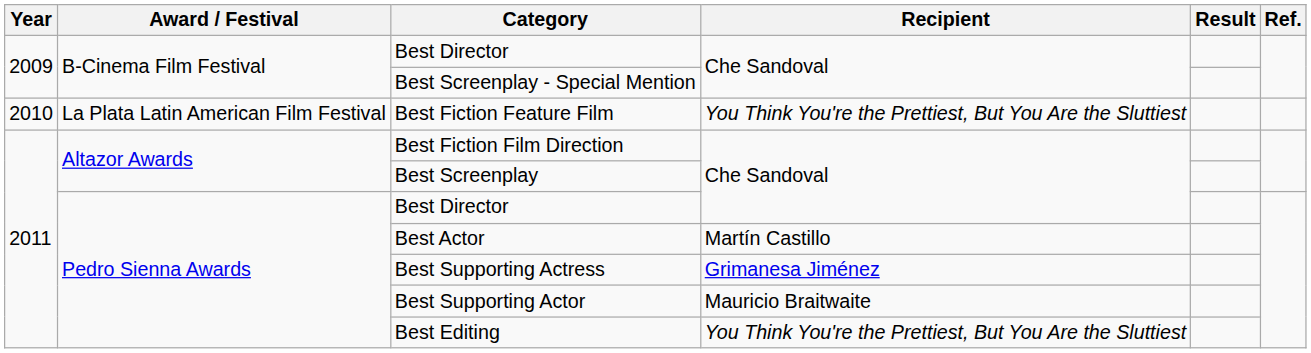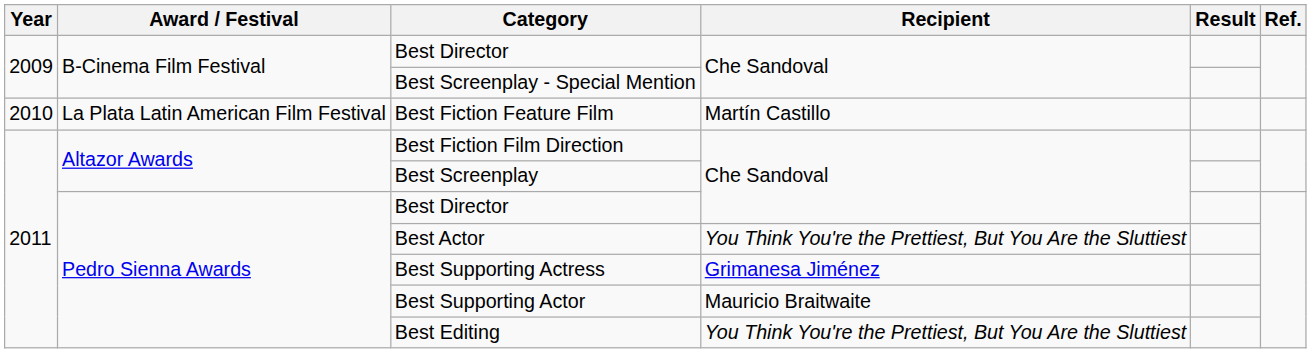 <table class="wikitable">
 <tr>
 <th>Year</th>
 <th>Award / Festival</th>
 <th>Category</th>
 <th>Recipient</th>
 <th>Result</th>
 <th>Ref.</th>
 </tr>
 <tr>
 <td rowspan="2">2009</td>
 <td rowspan="2">B-Cinema Film Festival</td>
 <td>Best Director</td>
 <td rowspan="2">Che Sandoval</td>
 <td></td>
 <td rowspan="2"></td>
 </tr>
 <tr>
 <td>Best Screenplay - Special Mention</td>
 <td></td>
 </tr>
 <tr>
 <td>2010</td>
 <td>La Plata Latin American Film Festival</td>
 <td>Best Fiction Feature Film</td>
-<td><em>You Think You're the Prettiest, But You Are the Sluttiest</em></td>
+<td>Martín Castillo</td>
 <td></td>
 <td></td>
 </tr>
 <tr>
 <td rowspan="7">2011</td>
 <td rowspan="2"><a href='#'>Altazor Awards</a></td>
 <td>Best Fiction Film Direction</td>
 <td rowspan="3">Che Sandoval</td>
 <td></td>
 <td rowspan="2"></td>
 </tr>
 <tr>
 <td>Best Screenplay</td>
 <td></td>
 </tr>
 <tr>
 <td rowspan="5"><a href='#'>Pedro Sienna Awards</a></td>
 <td>Best Director</td>
 <td></td>
 <td rowspan="5"></td>
 </tr>
 <tr>
 <td>Best Actor</td>
-<td>Martín Castillo</td>
+<td><em>You Think You're the Prettiest, But You Are the Sluttiest</em></td>
 <td></td>
 </tr>
 <tr>
 <td>Best Supporting Actress</td>
 <td><a href='#'>Grimanesa Jiménez</a></td>
 <td></td>
 </tr>
 <tr>
 <td>Best Supporting Actor</td>
 <td>Mauricio Braitwaite</td>
 <td></td>
 </tr>
 <tr>
 <td>Best Editing</td>
 <td><em>You Think You're the Prettiest, But You Are the Sluttiest</em></td>
 <td></td>
 </tr>
 </table>
